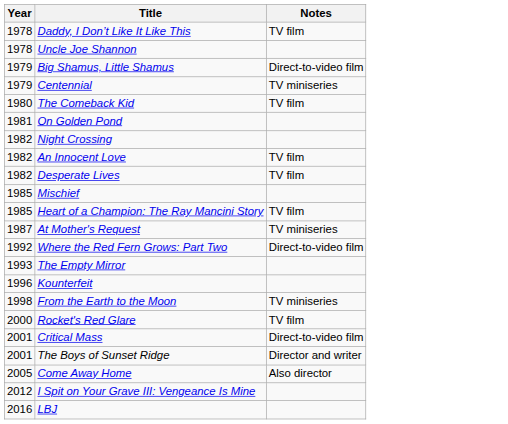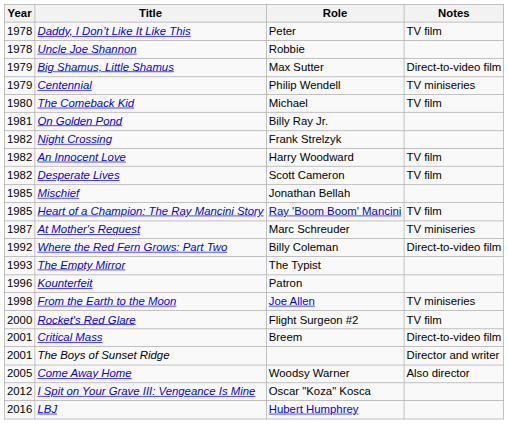 <table class="wikitable">
 <tr>
 <th>Year</th>
 <th>Title</th>
+<th>Role</th>
 <th>Notes</th>
 </tr>
 <tr>
 <td>1978</td>
 <td><em><a href='#'>Daddy, I Don’t Like It Like This</a></em></td>
+<td>Peter</td>
 <td>TV film</td>
 </tr>
 <tr>
 <td>1978</td>
 <td><em><a href='#'>Uncle Joe Shannon</a></em></td>
+<td>Robbie</td>
 <td></td>
 </tr>
 <tr>
 <td>1979</td>
 <td><em><a href='#'>Big Shamus, Little Shamus</a></em></td>
+<td>Max Sutter</td>
 <td>Direct-to-video film</td>
 </tr>
 <tr>
 <td>1979</td>
 <td><em><a href='#'>Centennial</a></em></td>
+<td>Philip Wendell</td>
 <td>TV miniseries</td>
 </tr>
 <tr>
 <td>1980</td>
 <td><em><a href='#'>The Comeback Kid</a></em></td>
+<td>Michael</td>
 <td>TV film</td>
 </tr>
 <tr>
 <td>1981</td>
 <td><em><a href='#'>On Golden Pond</a></em></td>
+<td>Billy Ray Jr.</td>
 <td></td>
 </tr>
 <tr>
 <td>1982</td>
 <td><em><a href='#'>Night Crossing</a></em></td>
+<td>Frank Strelzyk</td>
 <td></td>
 </tr>
 <tr>
 <td>1982</td>
 <td><em><a href='#'>An Innocent Love</a></em></td>
+<td>Harry Woodward</td>
 <td>TV film</td>
 </tr>
 <tr>
 <td>1982</td>
 <td><em><a href='#'>Desperate Lives</a></em></td>
+<td>Scott Cameron</td>
 <td>TV film</td>
 </tr>
 <tr>
 <td>1985</td>
 <td><em><a href='#'>Mischief</a></em></td>
+<td>Jonathan Bellah</td>
 <td></td>
 </tr>
 <tr>
 <td>1985</td>
 <td><em><a href='#'>Heart of a Champion: The Ray Mancini Story</a></em></td>
+<td><a href='#'>Ray 'Boom Boom' Mancini</a></td>
 <td>TV film</td>
 </tr>
 <tr>
 <td>1987</td>
 <td><em><a href='#'>At Mother's Request</a></em></td>
+<td>Marc Schreuder</td>
 <td>TV miniseries</td>
 </tr>
 <tr>
 <td>1992</td>
 <td><em><a href='#'>Where the Red Fern Grows: Part Two</a></em></td>
+<td>Billy Coleman</td>
 <td>Direct-to-video film</td>
 </tr>
 <tr>
 <td>1993</td>
 <td><em><a href='#'>The Empty Mirror</a></em></td>
+<td>The Typist</td>
 <td></td>
 </tr>
 <tr>
 <td>1996</td>
 <td><em><a href='#'>Kounterfeit</a></em></td>
+<td>Patron</td>
 <td></td>
 </tr>
 <tr>
 <td>1998</td>
 <td><em><a href='#'>From the Earth to the Moon</a></em></td>
+<td><a href='#'>Joe Allen</a></td>
 <td>TV miniseries</td>
 </tr>
 <tr>
 <td>2000</td>
 <td><em><a href='#'>Rocket's Red Glare</a></em></td>
+<td>Flight Surgeon #2</td>
 <td>TV film</td>
 </tr>
 <tr>
 <td>2001</td>
 <td><em><a href='#'>Critical Mass</a></em></td>
+<td>Breem</td>
 <td>Direct-to-video film</td>
 </tr>
 <tr>
 <td>2001</td>
 <td><em>The Boys of Sunset Ridge</em></td>
+<td></td>
 <td>Director and writer</td>
 </tr>
 <tr>
 <td>2005</td>
 <td><em><a href='#'>Come Away Home</a></em></td>
+<td>Woodsy Warner</td>
 <td>Also director</td>
 </tr>
 <tr>
 <td>2012</td>
 <td><em><a href='#'>I Spit on Your Grave III: Vengeance Is Mine</a></em></td>
+<td>Oscar "Koza" Kosca</td>
 <td></td>
 </tr>
 <tr>
 <td>2016</td>
 <td><em><a href='#'>LBJ</a></em></td>
+<td><a href='#'>Hubert Humphrey</a></td>
 <td></td>
 </tr>
 </table>
